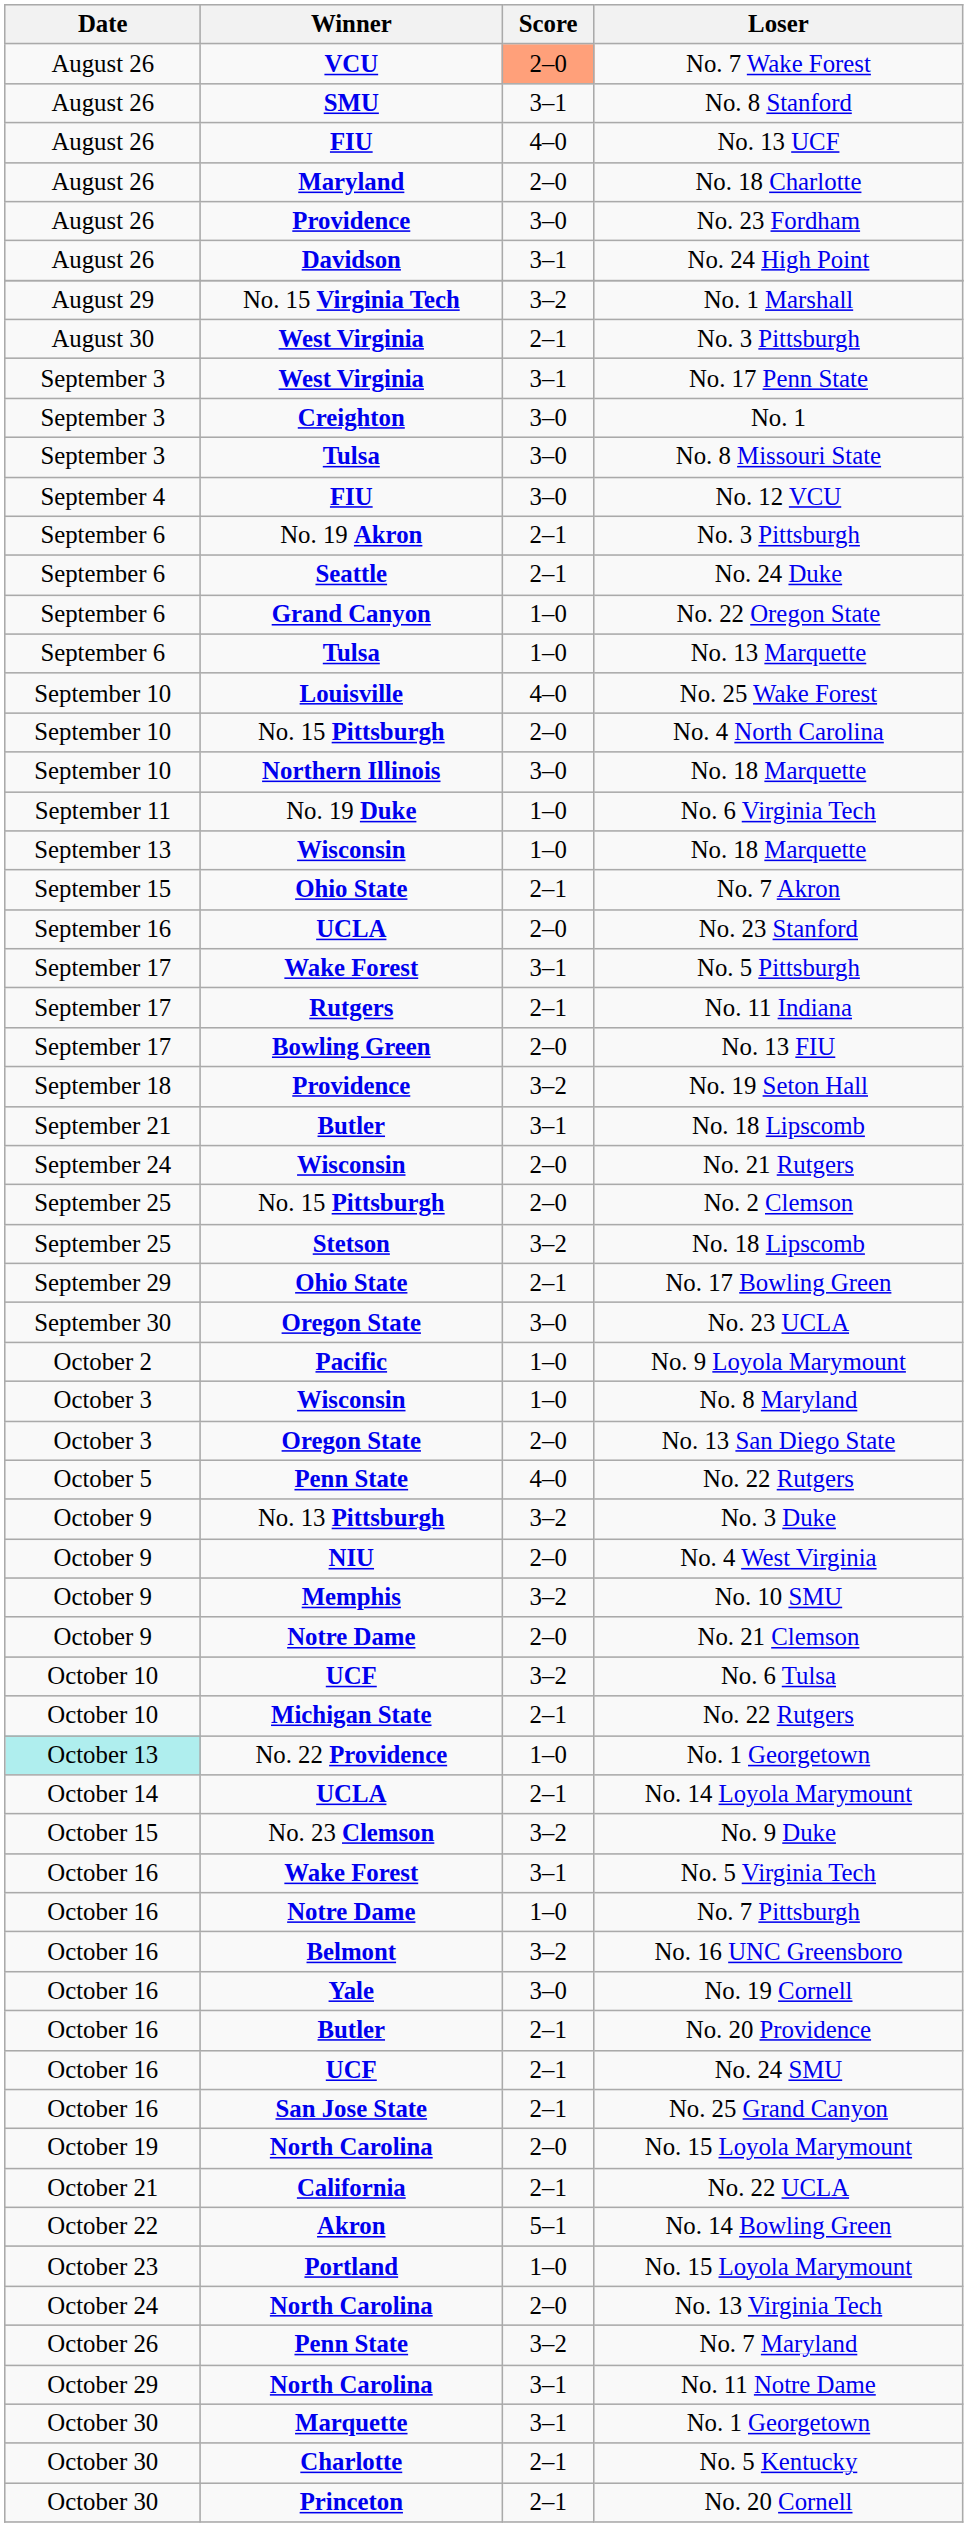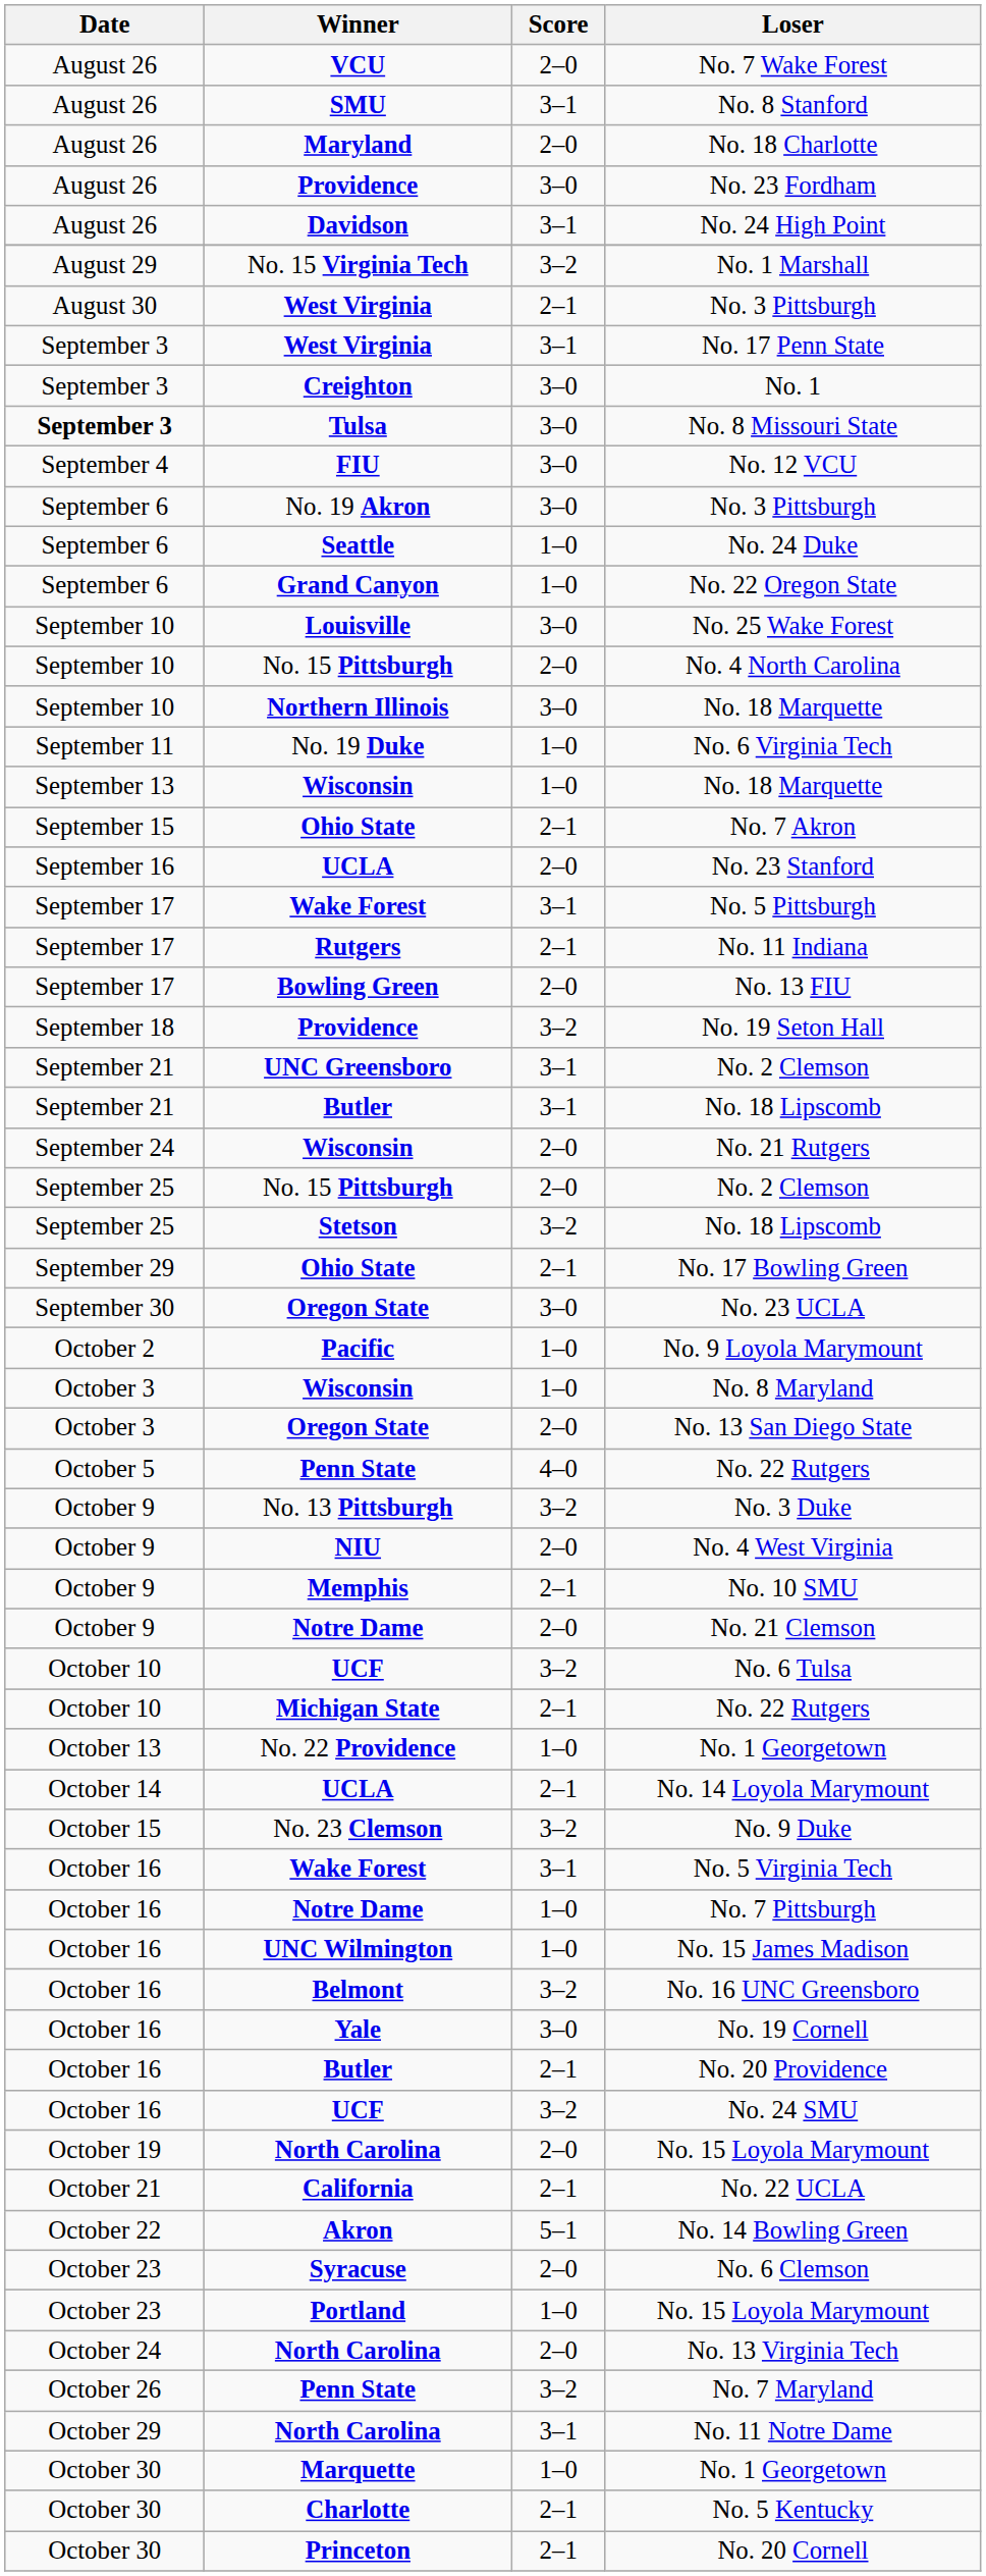 <table class="wikitable" style="text-align:center; font-size:100%; width:70%">
 <tr>
 <th>Date</th>
 <th>Winner</th>
 <th>Score</th>
 <th>Loser</th>
 </tr>
 <tr>
 <td>August 26</td>
 <td><strong><a href='#'>VCU</a></strong></td>
-<td style="background: lightsalmon;">2–0</td>
+<td>2–0</td>
 <td>No. 7 <a href='#'>Wake Forest</a></td>
 </tr>
 <tr>
 <td>August 26</td>
 <td><strong><a href='#'>SMU</a></strong></td>
 <td>3–1</td>
 <td>No. 8 <a href='#'>Stanford</a></td>
-</tr>
-<tr>
-<td>August 26</td>
-<td><strong><a href='#'>FIU</a></strong></td>
-<td>4–0</td>
-<td>No. 13 <a href='#'>UCF</a></td>
 </tr>
 <tr>
 <td>August 26</td>
 <td><strong><a href='#'>Maryland</a></strong></td>
 <td>2–0</td>
 <td>No. 18 <a href='#'>Charlotte</a></td>
 </tr>
 <tr>
 <td>August 26</td>
 <td><strong><a href='#'>Providence</a></strong></td>
 <td>3–0</td>
 <td>No. 23 <a href='#'>Fordham</a></td>
 </tr>
 <tr>
 <td>August 26</td>
 <td><strong><a href='#'>Davidson</a></strong></td>
 <td>3–1</td>
 <td>No. 24 <a href='#'>High Point</a></td>
 </tr>
 <tr>
 </tr>
 <tr>
 <td>August 29</td>
 <td>No. 15 <strong><a href='#'>Virginia Tech</a></strong></td>
 <td>3–2</td>
 <td>No. 1 <a href='#'>Marshall</a></td>
 </tr>
 <tr>
 <td>August 30</td>
 <td><a href='#'><strong>West Virginia</strong></a></td>
 <td>2–1</td>
 <td>No. 3 <a href='#'>Pittsburgh</a></td>
 </tr>
 <tr>
 <td>September 3</td>
 <td><a href='#'><strong>West Virginia</strong></a></td>
 <td>3–1</td>
 <td>No. 17 <a href='#'>Penn State</a></td>
 </tr>
 <tr>
 <td>September 3</td>
 <td><a href='#'><strong>Creighton</strong></a></td>
 <td>3–0</td>
 <td>No. 1 </td>
 </tr>
 <tr>
-<td>September 3</td>
+<td><strong>September 3</strong></td>
 <td><a href='#'><strong>Tulsa</strong></a></td>
 <td>3–0</td>
 <td>No. 8 <a href='#'>Missouri State</a></td>
 </tr>
 <tr>
 <td>September 4</td>
 <td><a href='#'><strong>FIU</strong></a></td>
 <td>3–0</td>
 <td>No. 12 <a href='#'>VCU</a></td>
 </tr>
 <tr>
 <td>September 6</td>
 <td>No. 19 <a href='#'><strong>Akron</strong></a></td>
-<td>2–1</td>
+<td>3–0</td>
 <td>No. 3 <a href='#'>Pittsburgh</a></td>
 </tr>
 <tr>
 <td>September 6</td>
 <td><strong><a href='#'>Seattle</a></strong></td>
-<td>2–1</td>
+<td>1–0</td>
 <td>No. 24 <a href='#'>Duke</a></td>
 </tr>
 <tr>
 <td>September 6</td>
 <td><strong><a href='#'>Grand Canyon</a></strong></td>
 <td>1–0</td>
 <td>No. 22 <a href='#'>Oregon State</a></td>
 </tr>
 <tr>
-<td>September 6</td>
-<td><a href='#'><strong>Tulsa</strong></a></td>
-<td>1–0</td>
-<td>No. 13 <a href='#'>Marquette</a></td>
-</tr>
-<tr>
 <td>September 10</td>
 <td><strong><a href='#'>Louisville</a></strong></td>
-<td>4–0</td>
+<td>3–0</td>
 <td>No. 25 <a href='#'>Wake Forest</a></td>
 </tr>
 <tr>
 <td>September 10</td>
 <td>No. 15 <a href='#'><strong>Pittsburgh</strong></a></td>
 <td>2–0</td>
 <td>No. 4 <a href='#'>North Carolina</a></td>
 </tr>
 <tr>
 <td>September 10</td>
 <td><a href='#'><strong>Northern Illinois</strong></a></td>
 <td>3–0</td>
 <td>No. 18 <a href='#'>Marquette</a></td>
 </tr>
 <tr>
 <td>September 11</td>
 <td>No. 19 <strong><a href='#'>Duke</a></strong></td>
 <td>1–0</td>
 <td>No. 6 <a href='#'>Virginia Tech</a></td>
 </tr>
 <tr>
 <td>September 13</td>
 <td><a href='#'><strong>Wisconsin</strong></a></td>
 <td>1–0</td>
 <td>No. 18 <a href='#'>Marquette</a></td>
 </tr>
 <tr>
 <td>September 15</td>
 <td><strong><a href='#'>Ohio State</a></strong></td>
 <td>2–1</td>
 <td>No. 7 <a href='#'>Akron</a></td>
 </tr>
 <tr>
 <td>September 16</td>
 <td><strong><a href='#'>UCLA</a></strong></td>
 <td>2–0</td>
 <td>No. 23 <a href='#'>Stanford</a></td>
 </tr>
 <tr>
 <td>September 17</td>
 <td><a href='#'><strong>Wake Forest</strong></a></td>
 <td>3–1</td>
 <td>No. 5 <a href='#'>Pittsburgh</a></td>
 </tr>
 <tr>
 <td>September 17</td>
 <td><a href='#'><strong>Rutgers</strong></a></td>
 <td>2–1</td>
 <td>No. 11 <a href='#'>Indiana</a></td>
 </tr>
 <tr>
 <td>September 17</td>
 <td><a href='#'><strong>Bowling Green</strong></a></td>
 <td>2–0</td>
 <td>No. 13 <a href='#'>FIU</a></td>
 </tr>
 <tr>
 <td>September 18</td>
 <td><strong><a href='#'>Providence</a></strong></td>
 <td>3–2</td>
 <td>No. 19 <a href='#'>Seton Hall</a></td>
+</tr>
+<tr>
+<td>September 21</td>
+<td><a href='#'><strong>UNC Greensboro</strong></a></td>
+<td>3–1</td>
+<td>No. 2 <a href='#'>Clemson</a></td>
 </tr>
 <tr>
 <td>September 21</td>
 <td><a href='#'><strong>Butler</strong></a></td>
 <td>3–1</td>
 <td>No. 18 <a href='#'>Lipscomb</a></td>
 </tr>
 <tr>
 <td>September 24</td>
 <td><a href='#'><strong>Wisconsin</strong></a></td>
 <td>2–0</td>
 <td>No. 21 <a href='#'>Rutgers</a></td>
 </tr>
 <tr>
 <td>September 25</td>
 <td>No. 15 <a href='#'><strong>Pittsburgh</strong></a></td>
 <td>2–0</td>
 <td>No. 2 <a href='#'>Clemson</a></td>
 </tr>
 <tr>
 <td>September 25</td>
 <td><a href='#'><strong>Stetson</strong></a></td>
 <td>3–2</td>
 <td>No. 18 <a href='#'>Lipscomb</a></td>
 </tr>
 <tr>
 <td>September 29</td>
 <td><strong><a href='#'>Ohio State</a></strong></td>
 <td>2–1</td>
 <td>No. 17 <a href='#'>Bowling Green</a></td>
 </tr>
 <tr>
 <td>September 30</td>
 <td><strong><a href='#'>Oregon State</a></strong></td>
 <td>3–0</td>
 <td>No. 23 <a href='#'>UCLA</a></td>
 </tr>
 <tr>
 <td>October 2</td>
 <td><strong><a href='#'>Pacific</a></strong></td>
 <td>1–0</td>
 <td>No. 9 <a href='#'>Loyola Marymount</a></td>
 </tr>
 <tr>
 <td>October 3</td>
 <td><strong><a href='#'>Wisconsin</a></strong></td>
 <td>1–0</td>
 <td>No. 8 <a href='#'>Maryland</a></td>
 </tr>
 <tr>
 <td>October 3</td>
 <td><strong><a href='#'>Oregon State</a></strong></td>
 <td>2–0</td>
 <td>No. 13 <a href='#'>San Diego State</a></td>
 </tr>
 <tr>
 <td>October 5</td>
 <td><strong><a href='#'>Penn State</a></strong></td>
 <td>4–0</td>
 <td>No. 22 <a href='#'>Rutgers</a></td>
 </tr>
 <tr>
 <td>October 9</td>
 <td>No. 13 <strong><a href='#'>Pittsburgh</a></strong></td>
 <td>3–2</td>
 <td>No. 3 <a href='#'>Duke</a></td>
 </tr>
 <tr>
 <td>October 9</td>
 <td><strong><a href='#'>NIU</a></strong></td>
 <td>2–0</td>
 <td>No. 4 <a href='#'>West Virginia</a></td>
 </tr>
 <tr>
 <td>October 9</td>
 <td><strong><a href='#'>Memphis</a></strong></td>
-<td>3–2</td>
+<td>2–1</td>
 <td>No. 10 <a href='#'>SMU</a></td>
 </tr>
 <tr>
 <td>October 9</td>
 <td><strong><a href='#'>Notre Dame</a></strong></td>
 <td>2–0</td>
 <td>No. 21 <a href='#'>Clemson</a></td>
 </tr>
 <tr>
 <td>October 10</td>
 <td><strong><a href='#'>UCF</a></strong></td>
 <td>3–2</td>
 <td>No. 6 <a href='#'>Tulsa</a></td>
 </tr>
 <tr>
 <td>October 10</td>
 <td><strong><a href='#'>Michigan State</a></strong></td>
 <td>2–1</td>
 <td>No. 22 <a href='#'>Rutgers</a></td>
 </tr>
 <tr>
-<td style="background: paleturquoise;">October 13</td>
+<td>October 13</td>
 <td>No. 22 <strong><a href='#'>Providence</a></strong></td>
 <td>1–0</td>
 <td>No. 1 <a href='#'>Georgetown</a></td>
 </tr>
 <tr>
 <td>October 14</td>
 <td><strong><a href='#'>UCLA</a></strong></td>
 <td>2–1</td>
 <td>No. 14 <a href='#'>Loyola Marymount</a></td>
 </tr>
 <tr>
 <td>October 15</td>
 <td>No. 23 <strong><a href='#'>Clemson</a></strong></td>
 <td>3–2</td>
 <td>No. 9 <a href='#'>Duke</a></td>
 </tr>
 <tr>
 <td>October 16</td>
 <td><strong><a href='#'>Wake Forest</a></strong></td>
 <td>3–1</td>
 <td>No. 5 <a href='#'>Virginia Tech</a></td>
 </tr>
 <tr>
 <td>October 16</td>
 <td><strong><a href='#'>Notre Dame</a></strong></td>
 <td>1–0</td>
 <td>No. 7 <a href='#'>Pittsburgh</a></td>
 </tr>
 <tr>
 <td>October 16</td>
+<td><strong><a href='#'>UNC Wilmington</a></strong></td>
+<td>1–0</td>
+<td>No. 15 <a href='#'>James Madison</a></td>
+</tr>
+<tr>
+<td>October 16</td>
 <td><strong><a href='#'>Belmont</a></strong></td>
 <td>3–2</td>
 <td>No. 16 <a href='#'>UNC Greensboro</a></td>
 </tr>
 <tr>
 <td>October 16</td>
 <td><strong><a href='#'>Yale</a></strong></td>
 <td>3–0</td>
 <td>No. 19 <a href='#'>Cornell</a></td>
 </tr>
 <tr>
 <td>October 16</td>
 <td><strong><a href='#'>Butler</a></strong></td>
 <td>2–1</td>
 <td>No. 20 <a href='#'>Providence</a></td>
 </tr>
 <tr>
 <td>October 16</td>
 <td><strong><a href='#'>UCF</a></strong></td>
-<td>2–1</td>
+<td>3–2</td>
 <td>No. 24 <a href='#'>SMU</a></td>
-</tr>
-<tr>
-<td>October 16</td>
-<td><strong><a href='#'>San Jose State</a></strong></td>
-<td>2–1</td>
-<td>No. 25 <a href='#'>Grand Canyon</a></td>
 </tr>
 <tr>
 <td>October 19</td>
 <td><strong><a href='#'>North Carolina</a></strong></td>
 <td>2–0</td>
 <td>No. 15 <a href='#'>Loyola Marymount</a></td>
 </tr>
 <tr>
 <td>October 21</td>
 <td><strong><a href='#'>California</a></strong></td>
 <td>2–1</td>
 <td>No. 22 <a href='#'>UCLA</a></td>
 </tr>
 <tr>
 <td>October 22</td>
 <td><strong><a href='#'>Akron</a></strong></td>
 <td>5–1</td>
 <td>No. 14 <a href='#'>Bowling Green</a></td>
+</tr>
+<tr>
+<td>October 23</td>
+<td><strong><a href='#'>Syracuse</a></strong></td>
+<td>2–0</td>
+<td>No. 6 <a href='#'>Clemson</a></td>
 </tr>
 <tr>
 <td>October 23</td>
 <td><strong><a href='#'>Portland</a></strong></td>
 <td>1–0</td>
 <td>No. 15 <a href='#'>Loyola Marymount</a></td>
 </tr>
 <tr>
 <td>October 24</td>
 <td><strong><a href='#'>North Carolina</a></strong></td>
 <td>2–0</td>
 <td>No. 13 <a href='#'>Virginia Tech</a></td>
 </tr>
 <tr>
 <td>October 26</td>
 <td><strong><a href='#'>Penn State</a></strong></td>
 <td>3–2</td>
 <td>No. 7 <a href='#'>Maryland</a></td>
 </tr>
 <tr>
 <td>October 29</td>
 <td><strong><a href='#'>North Carolina</a></strong></td>
 <td>3–1</td>
 <td>No. 11 <a href='#'>Notre Dame</a></td>
 </tr>
 <tr>
 <td>October 30</td>
 <td><strong><a href='#'>Marquette</a></strong></td>
-<td>3–1</td>
+<td>1–0</td>
 <td>No. 1 <a href='#'>Georgetown</a></td>
 </tr>
 <tr>
 <td>October 30</td>
 <td><strong><a href='#'>Charlotte</a></strong></td>
 <td>2–1</td>
 <td>No. 5 <a href='#'>Kentucky</a></td>
 </tr>
 <tr>
 <td>October 30</td>
 <td><strong><a href='#'>Princeton</a></strong></td>
 <td>2–1</td>
 <td>No. 20 <a href='#'>Cornell</a></td>
 </tr>
 </table>
